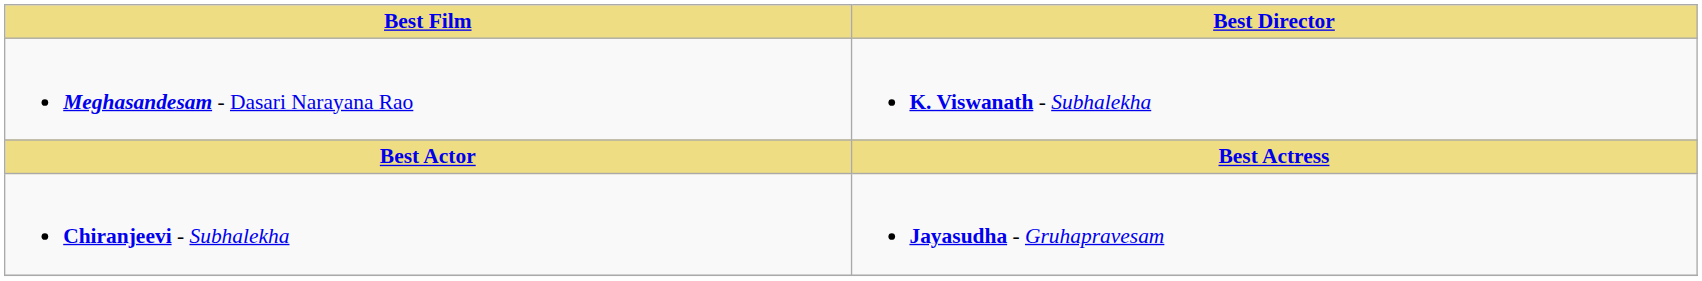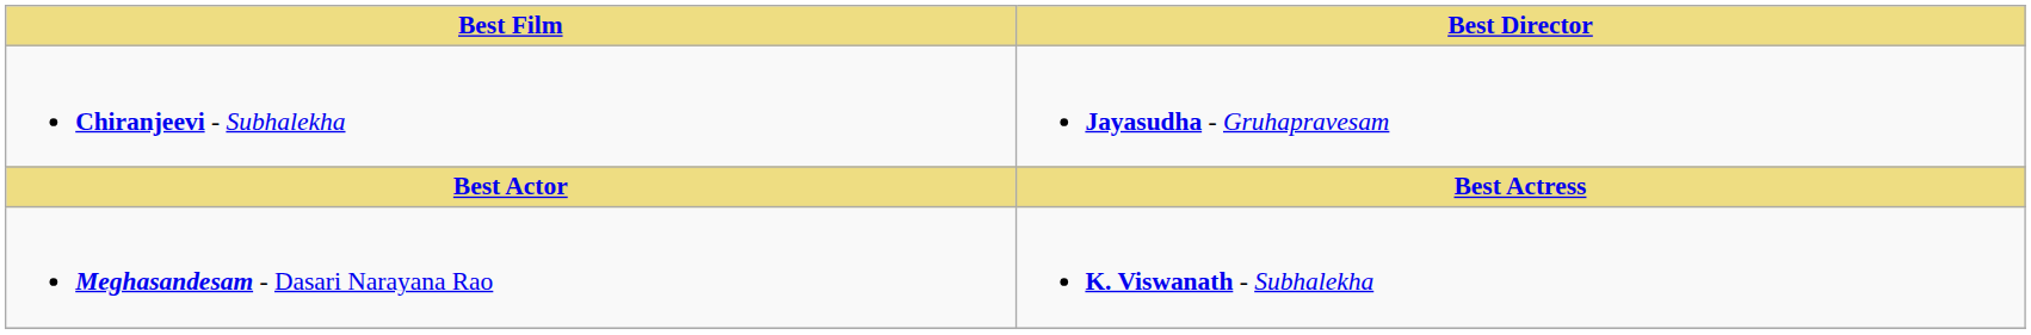 <table class="wikitable" width=100% |>
 <tr>
 <th !  style="background:#eedd82; text-align:center; width:50%;"><a href='#'>Best Film</a></th>
 <th !  style="background:#eedd82; text-align:center; width:50%;"><a href='#'>Best Director</a></th>
 </tr>
 <tr>
-<td valign="top"><br><ul><li><strong><em><a href='#'>Meghasandesam</a></em></strong> - <a href='#'>Dasari Narayana Rao</a></li></ul></td>
-<td valign="top"><br><ul><li><strong><a href='#'>K. Viswanath</a></strong> - <em><a href='#'>Subhalekha</a></em></li></ul></td>
+<td valign="top"><br><ul><li><strong><a href='#'>Chiranjeevi</a></strong> - <em><a href='#'>Subhalekha</a></em></li></ul></td>
+<td valign="top"><br><ul><li><strong><a href='#'>Jayasudha</a></strong> - <em><a href='#'>Gruhapravesam</a></em></li></ul></td>
 </tr>
 <tr>
 <th !  style="background:#eedd82; text-align:center; width:50%;"><a href='#'>Best Actor</a></th>
 <th !  style="background:#eedd82; text-align:center; width:50%;"><a href='#'>Best Actress</a></th>
 </tr>
 <tr>
-<td valign="top"><br><ul><li><strong><a href='#'>Chiranjeevi</a></strong> - <em><a href='#'>Subhalekha</a></em></li></ul></td>
-<td valign="top"><br><ul><li><strong><a href='#'>Jayasudha</a></strong> - <em><a href='#'>Gruhapravesam</a></em></li></ul></td>
+<td valign="top"><br><ul><li><strong><em><a href='#'>Meghasandesam</a></em></strong> - <a href='#'>Dasari Narayana Rao</a></li></ul></td>
+<td valign="top"><br><ul><li><strong><a href='#'>K. Viswanath</a></strong> - <em><a href='#'>Subhalekha</a></em></li></ul></td>
 </tr>
 <tr>
 </tr>
 </table>
